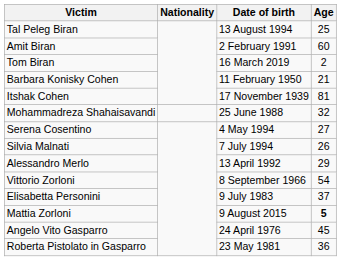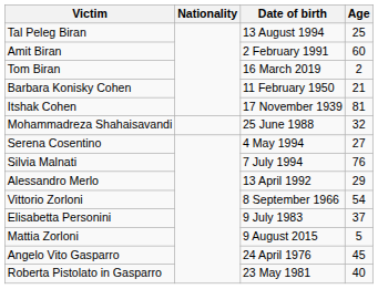 <table class="wikitable sortable">
 <tr>
 <th>Victim</th>
 <th>Nationality</th>
 <th>Date of birth</th>
 <th>Age</th>
 </tr>
 <tr>
 <td>Tal Peleg Biran</td>
 <td rowspan="5"></td>
 <td>13 August 1994</td>
 <td align="center">25</td>
 </tr>
 <tr>
 <td>Amit Biran</td>
 <td>2 February 1991</td>
 <td align="center">60</td>
 </tr>
 <tr>
 <td>Tom Biran</td>
 <td>16 March 2019</td>
 <td align="center">2</td>
 </tr>
 <tr>
 <td>Barbara Konisky Cohen</td>
 <td>11 February 1950</td>
 <td align="center">21</td>
 </tr>
 <tr>
 <td>Itshak Cohen</td>
 <td>17 November 1939</td>
 <td align="center">81</td>
 </tr>
 <tr>
 <td>Mohammadreza Shahaisavandi</td>
 <td></td>
 <td>25 June 1988</td>
 <td align="center">32</td>
 </tr>
 <tr>
 <td>Serena Cosentino</td>
 <td rowspan="8"></td>
 <td>4 May 1994</td>
 <td align="center">27</td>
 </tr>
 <tr>
 <td>Silvia Malnati</td>
 <td>7 July 1994</td>
-<td align="center">26</td>
+<td align="center">76</td>
 </tr>
 <tr>
 <td>Alessandro Merlo</td>
 <td>13 April 1992</td>
 <td align="center">29</td>
 </tr>
 <tr>
 <td>Vittorio Zorloni</td>
 <td>8 September 1966</td>
 <td align="center">54</td>
 </tr>
 <tr>
 <td>Elisabetta Personini</td>
 <td>9 July 1983</td>
 <td align="center">37</td>
 </tr>
 <tr>
 <td>Mattia Zorloni</td>
 <td>9 August 2015</td>
-<td align="center"><strong>5</strong></td>
+<td align="center">5</td>
 </tr>
 <tr>
 <td>Angelo Vito Gasparro</td>
 <td>24 April 1976</td>
 <td align="center">45</td>
 </tr>
 <tr>
 <td>Roberta Pistolato in Gasparro</td>
 <td>23 May 1981</td>
-<td align="center">36</td>
+<td align="center">40</td>
 </tr>
 </table>
